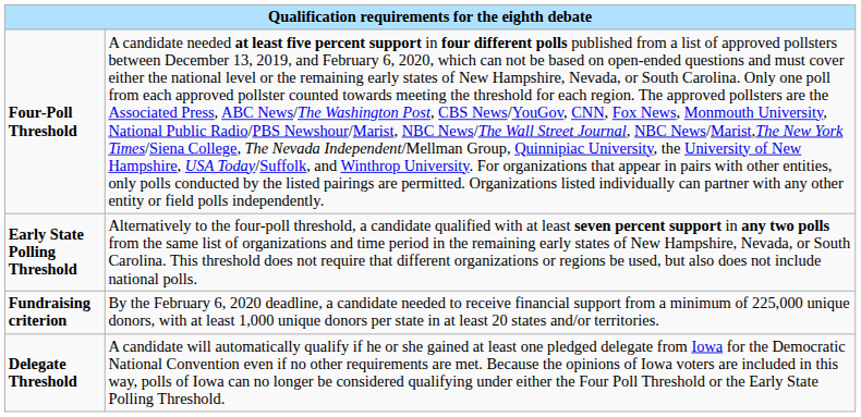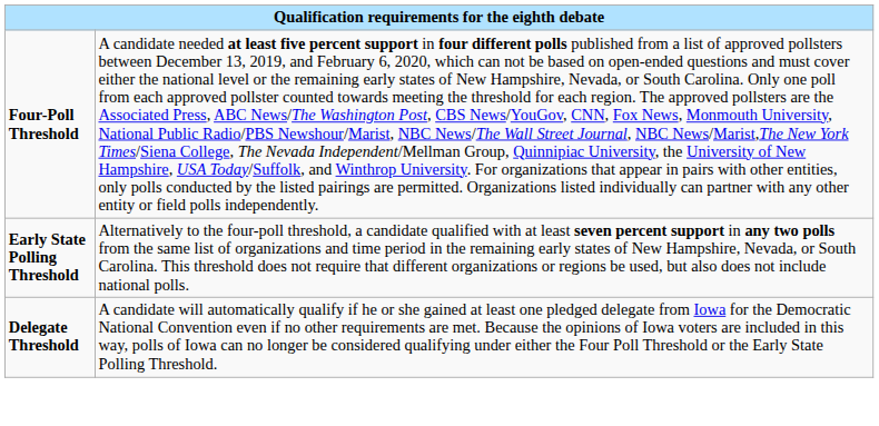 <table class="wikitable collapsible collapsed";">
 <tr>
 <th colspan="2" style="color:black; vertical-align:top; text-align:center; background-color:#B0E2FF;" class="table-no">Qualification requirements for the eighth debate</th>
 </tr>
 <tr>
 <td><strong>Four-Poll Threshold</strong></td>
 <td>A candidate needed <strong>at least five percent support</strong> in <strong>four different polls</strong> published from a list of approved pollsters between December 13, 2019, and February 6, 2020, which can not be based on open-ended questions and must cover either the national level or the remaining early states of New Hampshire, Nevada, or South Carolina. Only one poll from each approved pollster counted towards meeting the threshold for each region. The approved pollsters are the <a href='#'>Associated Press</a>, <a href='#'>ABC News</a>/<em><a href='#'>The Washington Post</a></em>, <a href='#'>CBS News</a>/<a href='#'>YouGov</a>, <a href='#'>CNN</a>, <a href='#'>Fox News</a>, <a href='#'>Monmouth University</a>, <a href='#'>National Public Radio</a>/<a href='#'>PBS Newshour</a>/<a href='#'>Marist</a>, <a href='#'>NBC News</a>/<em><a href='#'>The Wall Street Journal</a></em>, <a href='#'>NBC News</a>/<a href='#'>Marist</a>,<em><a href='#'>The New York Times</a></em>/<a href='#'>Siena College</a>, <em>The Nevada Independent</em>/Mellman Group, <a href='#'>Quinnipiac University</a>, the <a href='#'>University of New Hampshire</a>, <em><a href='#'>USA Today</a></em>/<a href='#'>Suffolk</a>, and <a href='#'>Winthrop University</a>. For organizations that appear in pairs with other entities, only polls conducted by the listed pairings are permitted. Organizations listed individually can partner with any other entity or field polls independently.</td>
 </tr>
 <tr>
 <td><strong>Early State Polling Threshold</strong></td>
 <td>Alternatively to the four-poll threshold, a candidate qualified with at least <strong>seven percent support</strong> in <strong>any two polls</strong> from the same list of organizations and time period in the remaining early states of New Hampshire, Nevada, or South Carolina. This threshold does not require that different organizations or regions be used, but also does not include national polls.</td>
 </tr>
 <tr>
-<td><strong>Fundraising criterion</strong></td>
-<td>By the February 6, 2020 deadline, a candidate needed to receive financial support from a minimum of 225,000 unique donors, with at least 1,000 unique donors per state in at least 20 states and/or territories.</td>
-</tr>
-<tr>
 <td><strong>Delegate Threshold</strong></td>
 <td>A candidate will automatically qualify if he or she gained at least one pledged delegate from <a href='#'>Iowa</a> for the Democratic National Convention even if no other requirements are met.  Because the opinions of Iowa voters are included in this way, polls of Iowa can no longer be considered qualifying under either the Four Poll Threshold or the Early State Polling Threshold.</td>
 </tr>
 </table>
